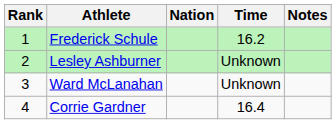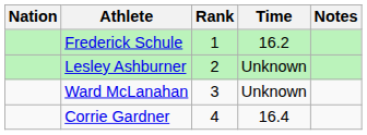 <table class="wikitable sortable" style="text-align:center">
 <tr>
+<th>Nation</th>
+<th>Athlete</th>
 <th>Rank</th>
-<th>Athlete</th>
-<th>Nation</th>
 <th>Time</th>
 <th>Notes</th>
 </tr>
 <tr bgcolor=bbf3bb>
+<td align=left></td>
+<td align=left><a href='#'>Frederick Schule</a></td>
 <td>1</td>
-<td align=left><a href='#'>Frederick Schule</a></td>
-<td align=left></td>
 <td>16.2</td>
 <td></td>
 </tr>
 <tr bgcolor=bbf3bb>
+<td align=left></td>
+<td align=left><a href='#'>Lesley Ashburner</a></td>
 <td>2</td>
-<td align=left><a href='#'>Lesley Ashburner</a></td>
-<td align=left></td>
 <td data-sort-value=88.8>Unknown</td>
 <td></td>
 </tr>
 <tr>
+<td align=left></td>
+<td align=left><a href='#'>Ward McLanahan</a></td>
 <td>3</td>
-<td align=left><a href='#'>Ward McLanahan</a></td>
-<td align=left></td>
 <td data-sort-value=88.8>Unknown</td>
 <td></td>
 </tr>
 <tr>
+<td align=left></td>
+<td align=left><a href='#'>Corrie Gardner</a></td>
 <td>4</td>
-<td align=left><a href='#'>Corrie Gardner</a></td>
-<td align=left></td>
 <td>16.4</td>
 <td></td>
 </tr>
 </table>
